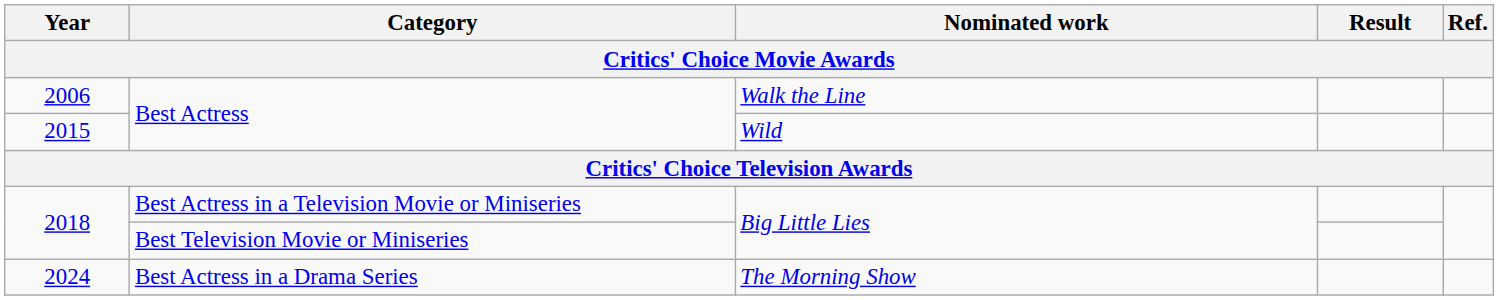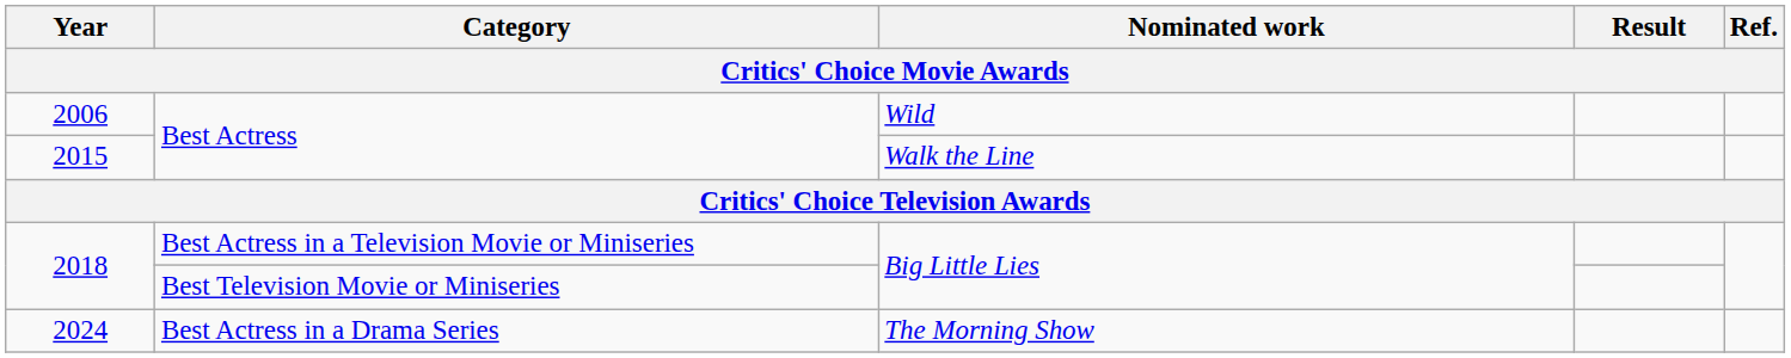 <table class=wikitable>
 <tr>
 <th scope="col" style="width:5em;">Year</th>
 <th scope="col" style="width:26em;">Category</th>
 <th scope="col" style="width:25em;">Nominated work</th>
 <th scope="col" style="width:5em;">Result</th>
 <th>Ref.</th>
 </tr>
 <tr>
 <th colspan=5><a href='#'>Critics' Choice Movie Awards</a></th>
 </tr>
 <tr>
 <td style="text-align:center;"><a href='#'>2006</a></td>
 <td rowspan="2"><a href='#'>Best Actress</a></td>
-<td><em><a href='#'>Walk the Line</a></em></td>
+<td><em><a href='#'>Wild</a></em></td>
 <td></td>
 <td style="text-align:center;"></td>
 </tr>
 <tr>
 <td style="text-align:center;"><a href='#'>2015</a></td>
-<td><em><a href='#'>Wild</a></em></td>
+<td><em><a href='#'>Walk the Line</a></em></td>
 <td></td>
 <td style="text-align:center;"></td>
 </tr>
 <tr>
 <th colspan=5><a href='#'>Critics' Choice Television Awards</a></th>
 </tr>
 <tr>
 <td style="text-align:center;", rowspan="2"><a href='#'>2018</a></td>
 <td><a href='#'>Best Actress in a Television Movie or Miniseries</a></td>
 <td rowspan="2"><em><a href='#'>Big Little Lies</a></em></td>
 <td></td>
 <td rowspan="2" style="text-align:center;"></td>
 </tr>
 <tr>
 <td><a href='#'>Best Television Movie or Miniseries</a></td>
 <td></td>
 </tr>
 <tr>
 <td style="text-align:center;"><a href='#'>2024</a></td>
 <td><a href='#'>Best Actress in a Drama Series</a></td>
 <td><em><a href='#'>The Morning Show</a></em></td>
 <td></td>
 <td style="text-align:center;"></td>
 </tr>
 </table>
